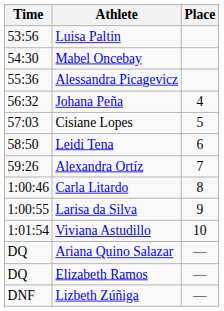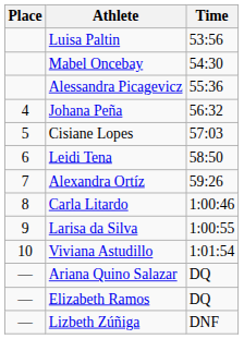 <table class=wikitable>
 <tr>
+<th>Place</th>
+<th>Athlete</th>
 <th>Time</th>
-<th>Athlete</th>
-<th>Place</th>
 </tr>
 <tr>
+<td align=center></td>
+<td><a href='#'>Luisa Paltin</a> </td>
 <td>53:56</td>
-<td><a href='#'>Luisa Paltin</a> </td>
-<td align=center></td>
 </tr>
 <tr>
+<td align=center></td>
+<td><a href='#'>Mabel Oncebay</a> </td>
 <td>54:30</td>
-<td><a href='#'>Mabel Oncebay</a> </td>
-<td align=center></td>
 </tr>
 <tr>
+<td align=center></td>
+<td><a href='#'>Alessandra Picagevicz</a> </td>
 <td>55:36</td>
-<td><a href='#'>Alessandra Picagevicz</a> </td>
-<td align=center></td>
 </tr>
 <tr>
+<td align=center>4</td>
+<td><a href='#'>Johana Peña</a> </td>
 <td>56:32</td>
-<td><a href='#'>Johana Peña</a> </td>
-<td align=center>4</td>
 </tr>
 <tr>
+<td align=center>5</td>
+<td>Cisiane Lopes </td>
 <td>57:03</td>
-<td>Cisiane Lopes </td>
-<td align=center>5</td>
 </tr>
 <tr>
+<td align=center>6</td>
+<td><a href='#'>Leidi Tena</a> </td>
 <td>58:50</td>
-<td><a href='#'>Leidi Tena</a> </td>
-<td align=center>6</td>
 </tr>
 <tr>
+<td align=center>7</td>
+<td><a href='#'>Alexandra Ortíz</a> </td>
 <td>59:26</td>
-<td><a href='#'>Alexandra Ortíz</a> </td>
-<td align=center>7</td>
 </tr>
 <tr>
+<td align=center>8</td>
+<td><a href='#'>Carla Litardo</a> </td>
 <td>1:00:46</td>
-<td><a href='#'>Carla Litardo</a> </td>
-<td align=center>8</td>
 </tr>
 <tr>
+<td align=center>9</td>
+<td><a href='#'>Larisa da Silva</a> </td>
 <td>1:00:55</td>
-<td><a href='#'>Larisa da Silva</a> </td>
-<td align=center>9</td>
 </tr>
 <tr>
+<td align=center>10</td>
+<td><a href='#'>Viviana Astudillo</a> </td>
 <td>1:01:54</td>
-<td><a href='#'>Viviana Astudillo</a> </td>
-<td align=center>10</td>
 </tr>
 <tr>
+<td align=center>—</td>
+<td><a href='#'>Ariana Quino Salazar</a> </td>
 <td>DQ</td>
-<td><a href='#'>Ariana Quino Salazar</a> </td>
-<td align=center>—</td>
 </tr>
 <tr>
+<td align=center>—</td>
+<td><a href='#'>Elizabeth Ramos</a> </td>
 <td>DQ</td>
-<td><a href='#'>Elizabeth Ramos</a> </td>
-<td align=center>—</td>
 </tr>
 <tr>
+<td align=center>—</td>
+<td><a href='#'>Lizbeth Zúñiga</a> </td>
 <td>DNF</td>
-<td><a href='#'>Lizbeth Zúñiga</a> </td>
-<td align=center>—</td>
 </tr>
 </table>
